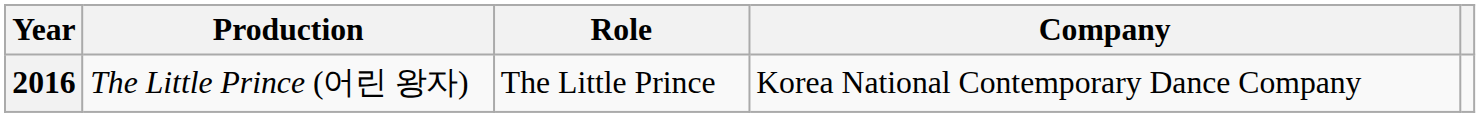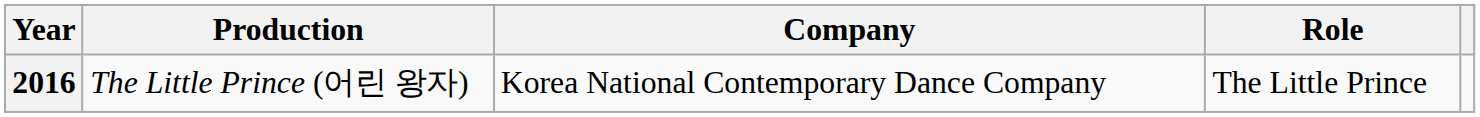 <table class="wikitable sortable plainrowheaders">
 <tr>
 <th scope="col">Year</th>
 <th scope="col" style="width:12.5em;">Production</th>
+<th scope="col" style="width:22em;">Company</th>
 <th scope="col" style="width:7.6em;">Role</th>
-<th scope="col" style="width:22em;">Company</th>
 <th scope="col" class="unsortable"></th>
 </tr>
 <tr>
 <th scope="row">2016</th>
 <td><em>The Little Prince</em> (어린 왕자)</td>
+<td>Korea National Contemporary Dance Company</td>
 <td>The Little Prince</td>
-<td>Korea National Contemporary Dance Company</td>
 <td style="text-align:center"></td>
 </tr>
 </table>
